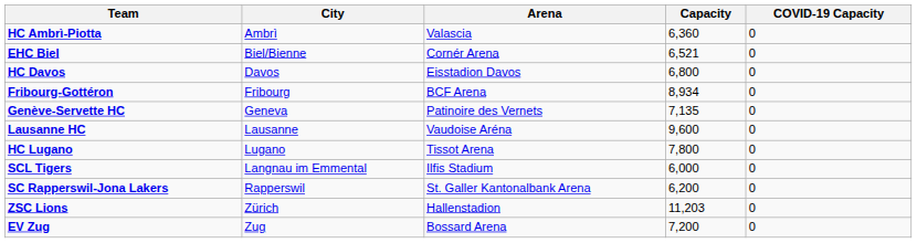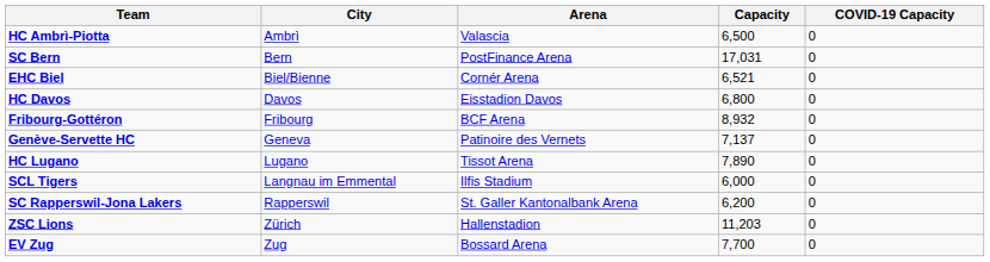 <table class="wikitable" style="text-align:left" width=60%>
 <tr>
 <th>Team</th>
 <th>City</th>
 <th>Arena</th>
 <th>Capacity</th>
 <th>COVID-19 Capacity</th>
 </tr>
 <tr>
 <td><strong><a href='#'>HC Ambrì-Piotta</a></strong></td>
 <td><a href='#'>Ambrì</a></td>
 <td><a href='#'>Valascia</a></td>
-<td>6,360</td>
+<td>6,500</td>
+<td>0</td>
+</tr>
+<tr>
+<td><strong><a href='#'>SC Bern</a></strong></td>
+<td><a href='#'>Bern</a></td>
+<td><a href='#'>PostFinance Arena</a></td>
+<td>17,031</td>
 <td>0</td>
 </tr>
 <tr>
 <td><strong><a href='#'>EHC Biel</a></strong></td>
 <td><a href='#'>Biel/Bienne</a></td>
 <td><a href='#'>Cornér Arena</a></td>
 <td>6,521</td>
 <td>0</td>
 </tr>
 <tr>
 <td><strong><a href='#'>HC Davos</a></strong></td>
 <td><a href='#'>Davos</a></td>
 <td><a href='#'>Eisstadion Davos</a></td>
 <td>6,800</td>
 <td>0</td>
 </tr>
 <tr>
 <td><strong><a href='#'>Fribourg-Gottéron</a></strong></td>
 <td><a href='#'>Fribourg</a></td>
 <td><a href='#'>BCF Arena</a></td>
-<td>8,934</td>
+<td>8,932</td>
 <td>0</td>
 </tr>
 <tr>
 <td><strong><a href='#'>Genève-Servette HC</a></strong></td>
 <td><a href='#'>Geneva</a></td>
 <td><a href='#'>Patinoire des Vernets</a></td>
-<td>7,135</td>
-<td>0</td>
-</tr>
-<tr>
-<td><strong><a href='#'>Lausanne HC</a></strong></td>
-<td><a href='#'>Lausanne</a></td>
-<td><a href='#'>Vaudoise Aréna</a></td>
-<td>9,600</td>
+<td>7,137</td>
 <td>0</td>
 </tr>
 <tr>
 <td><strong><a href='#'>HC Lugano</a></strong></td>
 <td><a href='#'>Lugano</a></td>
 <td><a href='#'>Tissot Arena</a></td>
-<td>7,800</td>
+<td>7,890</td>
 <td>0</td>
 </tr>
 <tr>
 <td><strong><a href='#'>SCL Tigers</a></strong></td>
 <td><a href='#'>Langnau im Emmental</a></td>
 <td><a href='#'>Ilfis Stadium</a></td>
 <td>6,000</td>
 <td>0</td>
 </tr>
 <tr>
 <td><strong><a href='#'>SC Rapperswil-Jona Lakers</a></strong></td>
 <td><a href='#'>Rapperswil</a></td>
 <td><a href='#'>St. Galler Kantonalbank Arena</a></td>
 <td>6,200</td>
 <td>0</td>
 </tr>
 <tr>
 <td><strong><a href='#'>ZSC Lions</a></strong></td>
 <td><a href='#'>Zürich</a></td>
 <td><a href='#'>Hallenstadion</a></td>
 <td>11,203</td>
 <td>0</td>
 </tr>
 <tr>
 <td><strong><a href='#'>EV Zug</a></strong></td>
 <td><a href='#'>Zug</a></td>
 <td><a href='#'>Bossard Arena</a></td>
-<td>7,200</td>
+<td>7,700</td>
 <td>0</td>
 </tr>
 </table>
